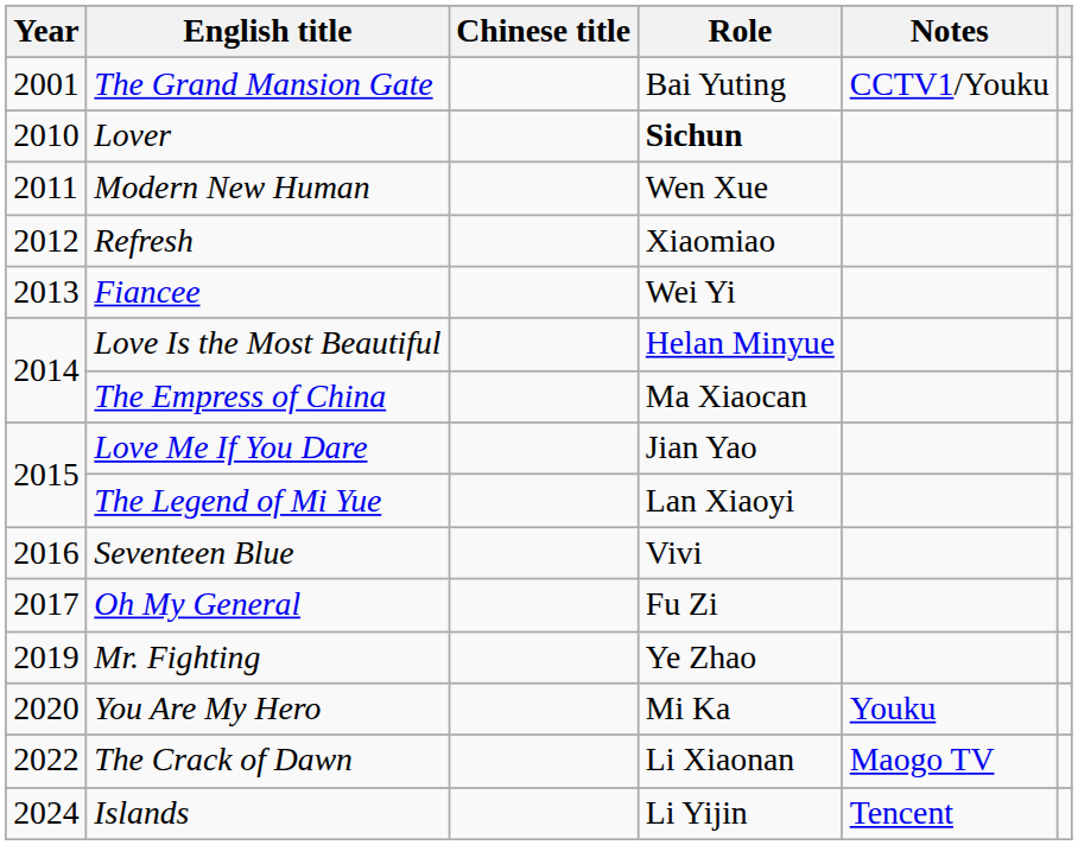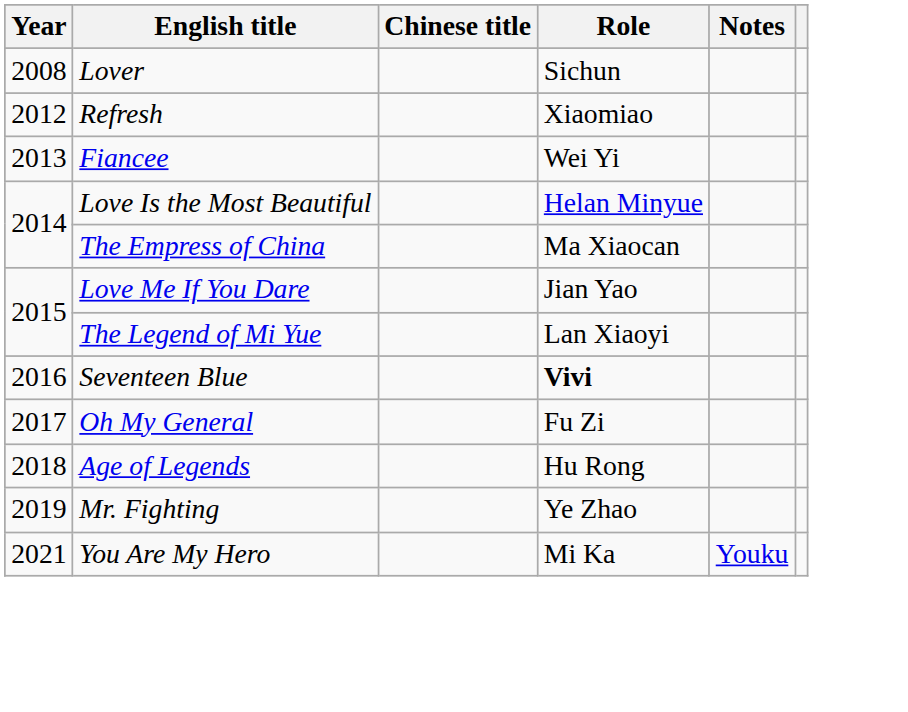 <table class="wikitable sortable">
 <tr>
 <th>Year</th>
 <th>English title</th>
 <th>Chinese title</th>
 <th>Role</th>
 <th><strong>Notes</strong></th>
 <th class="unsortable"></th>
 </tr>
 <tr>
-<td>2001</td>
-<td><em><a href='#'>The Grand Mansion Gate</a></em></td>
-<td></td>
-<td>Bai Yuting</td>
-<td><a href='#'>CCTV1</a>/Youku</td>
-<td></td>
-</tr>
-<tr>
-<td>2010</td>
+<td>2008</td>
 <td><em>Lover</em></td>
 <td></td>
-<td><strong>Sichun</strong></td>
-<td></td>
-<td></td>
-</tr>
-<tr>
-<td>2011</td>
-<td><em>Modern New Human</em></td>
-<td></td>
-<td>Wen Xue</td>
+<td>Sichun</td>
 <td></td>
 <td></td>
 </tr>
 <tr>
 <td>2012</td>
 <td><em>Refresh</em></td>
 <td></td>
 <td>Xiaomiao</td>
 <td></td>
 <td></td>
 </tr>
 <tr>
 <td>2013</td>
 <td><em><a href='#'>Fiancee</a></em></td>
 <td></td>
 <td>Wei Yi</td>
 <td></td>
 <td></td>
 </tr>
 <tr>
 <td rowspan="2">2014</td>
 <td><em>Love Is the Most Beautiful</em></td>
 <td></td>
 <td><a href='#'>Helan Minyue</a></td>
 <td></td>
 <td></td>
 </tr>
 <tr>
 <td><em><a href='#'>The Empress of China</a></em></td>
 <td></td>
 <td>Ma Xiaocan</td>
 <td></td>
 <td></td>
 </tr>
 <tr>
 <td rowspan="2">2015</td>
 <td><em><a href='#'>Love Me If You Dare</a></em></td>
 <td></td>
 <td>Jian Yao</td>
 <td></td>
 <td></td>
 </tr>
 <tr>
 <td><em><a href='#'>The Legend of Mi Yue</a></em></td>
 <td></td>
 <td>Lan Xiaoyi</td>
 <td></td>
 <td></td>
 </tr>
 <tr>
 <td>2016</td>
 <td><em>Seventeen Blue</em></td>
 <td></td>
-<td>Vivi</td>
+<td><strong>Vivi</strong></td>
 <td></td>
 <td></td>
 </tr>
 <tr>
 <td>2017</td>
 <td><em><a href='#'>Oh My General</a></em></td>
 <td></td>
 <td>Fu Zi</td>
 <td></td>
 <td></td>
 </tr>
 <tr>
+<td>2018</td>
+<td><em><a href='#'>Age of Legends</a></em></td>
+<td></td>
+<td>Hu Rong</td>
+<td></td>
+<td></td>
+</tr>
+<tr>
 <td>2019</td>
 <td><em>Mr. Fighting</em></td>
 <td></td>
 <td>Ye Zhao</td>
 <td></td>
 <td></td>
 </tr>
 <tr>
-<td>2020</td>
+<td>2021</td>
 <td><em>You Are My Hero</em></td>
 <td></td>
 <td>Mi Ka</td>
 <td><a href='#'>Youku</a></td>
 <td></td>
 </tr>
-<tr>
-<td>2022</td>
-<td><em>The Crack of Dawn</em></td>
-<td></td>
-<td>Li Xiaonan</td>
-<td><a href='#'>Maogo TV</a></td>
-<td></td>
-</tr>
-<tr>
-<td>2024</td>
-<td><em>Islands</em></td>
-<td></td>
-<td>Li Yijin</td>
-<td><a href='#'>Tencent</a></td>
-<td></td>
-</tr>
 </table>
